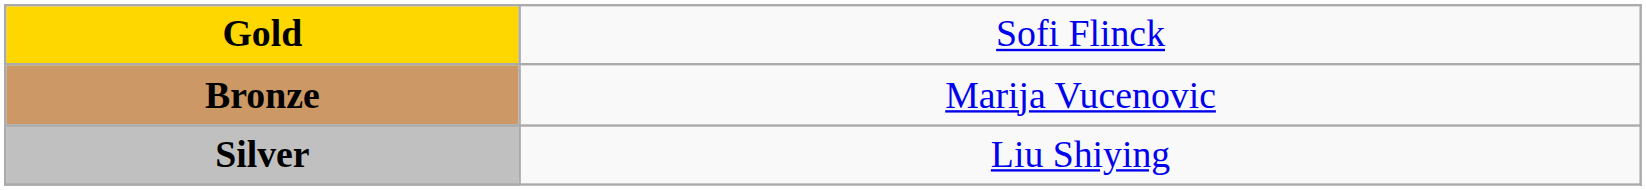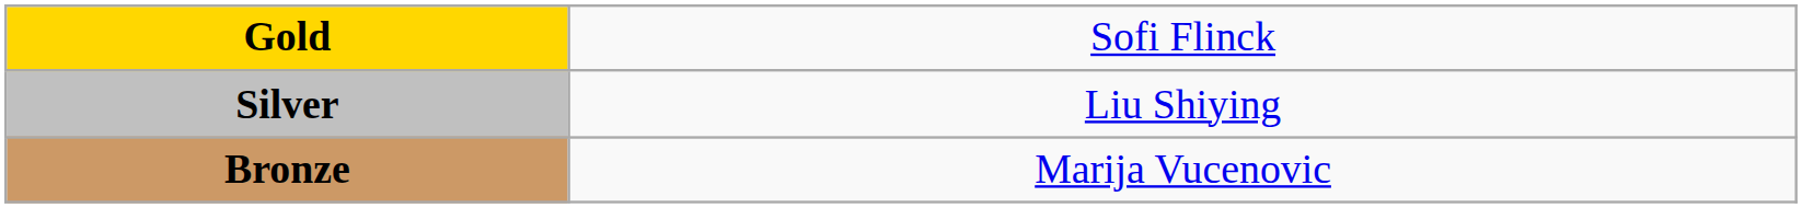 <table class="wikitable" style=" text-align:center; " width="35%">
 <tr>
 <td style="background:gold"><strong>Gold</strong></td>
 <td><a href='#'>Sofi Flinck</a><br><small></small></td>
 </tr>
 <tr>
+<td style="background:silver"><strong>Silver</strong></td>
+<td><a href='#'>Liu Shiying</a><br><small></small></td>
+</tr>
+<tr>
 <td style="background:#cc9966"><strong>Bronze</strong></td>
 <td><a href='#'>Marija Vucenovic</a><br><small></small></td>
 </tr>
-<tr>
-<td style="background:silver"><strong>Silver</strong></td>
-<td><a href='#'>Liu Shiying</a><br><small></small></td>
-</tr>
 </table>
